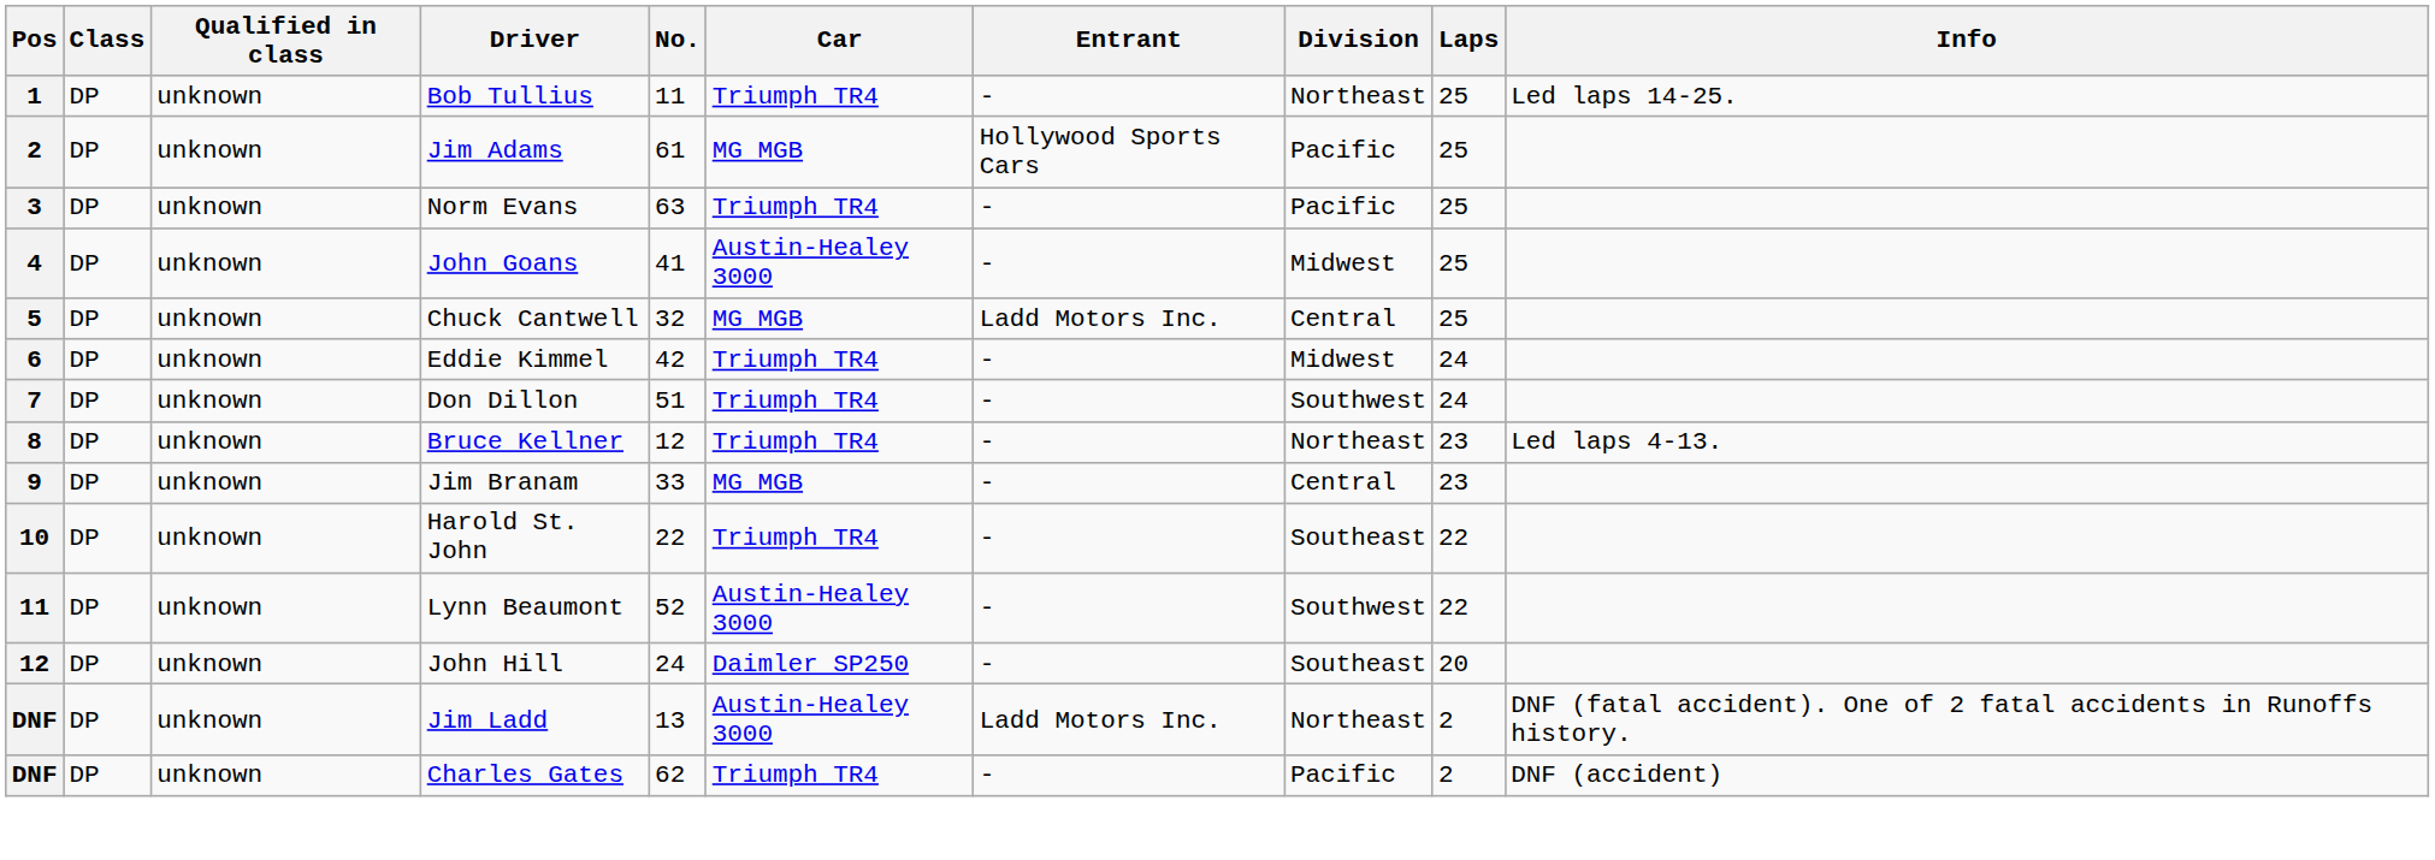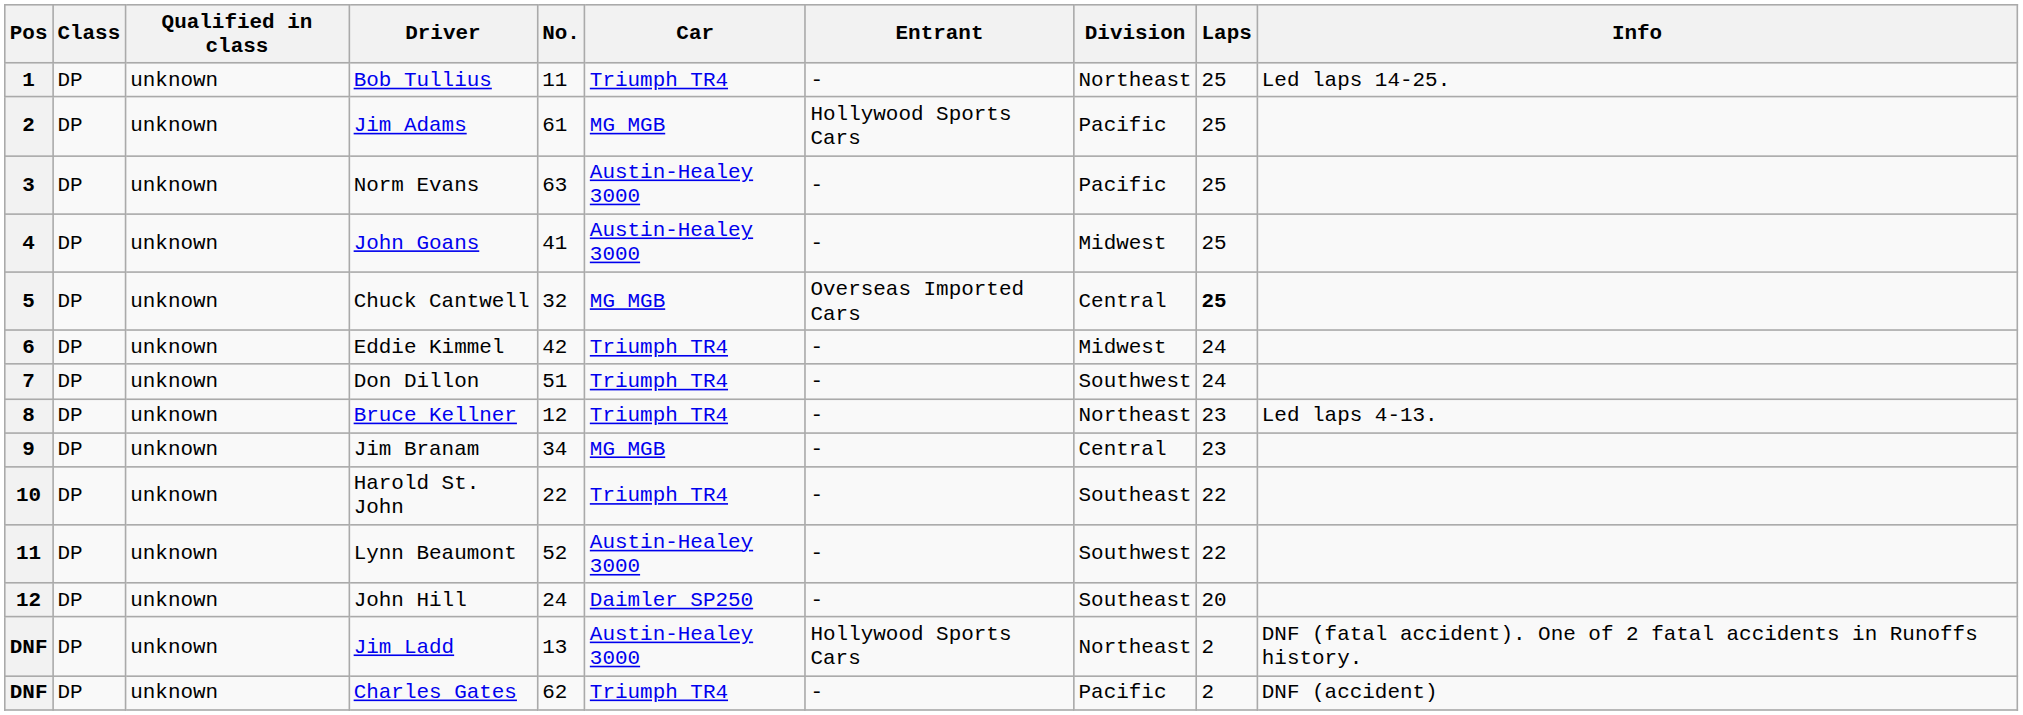 <table class="wikitable">
 <tr>
 <th>Pos</th>
 <th>Class</th>
 <th>Qualified in class</th>
 <th>Driver</th>
 <th>No.</th>
 <th>Car</th>
 <th>Entrant</th>
 <th>Division</th>
 <th>Laps</th>
 <th>Info</th>
 </tr>
 <tr>
 <th>1</th>
 <td>DP</td>
 <td>unknown</td>
 <td> <a href='#'>Bob Tullius</a></td>
 <td>11</td>
 <td><a href='#'>Triumph TR4</a></td>
 <td>-</td>
 <td>Northeast</td>
 <td>25</td>
 <td>Led laps 14-25.</td>
 </tr>
 <tr>
 <th>2</th>
 <td>DP</td>
 <td>unknown</td>
 <td> <a href='#'>Jim Adams</a></td>
 <td>61</td>
 <td><a href='#'>MG MGB</a></td>
 <td>Hollywood Sports Cars</td>
 <td>Pacific</td>
 <td>25</td>
 <td></td>
 </tr>
 <tr>
 <th>3</th>
 <td>DP</td>
 <td>unknown</td>
 <td> Norm Evans</td>
 <td>63</td>
-<td><a href='#'>Triumph TR4</a></td>
+<td><a href='#'>Austin-Healey 3000</a></td>
 <td>-</td>
 <td>Pacific</td>
 <td>25</td>
 <td></td>
 </tr>
 <tr>
 <th>4</th>
 <td>DP</td>
 <td>unknown</td>
 <td> <a href='#'>John Goans</a></td>
 <td>41</td>
 <td><a href='#'>Austin-Healey 3000</a></td>
 <td>-</td>
 <td>Midwest</td>
 <td>25</td>
 <td></td>
 </tr>
 <tr>
 <th>5</th>
 <td>DP</td>
 <td>unknown</td>
 <td> Chuck Cantwell</td>
 <td>32</td>
 <td><a href='#'>MG MGB</a></td>
-<td>Ladd Motors Inc.</td>
+<td>Overseas Imported Cars</td>
 <td>Central</td>
-<td>25</td>
+<td><strong>25</strong></td>
 <td></td>
 </tr>
 <tr>
 <th>6</th>
 <td>DP</td>
 <td>unknown</td>
 <td> Eddie Kimmel</td>
 <td>42</td>
 <td><a href='#'>Triumph TR4</a></td>
 <td>-</td>
 <td>Midwest</td>
 <td>24</td>
 <td></td>
 </tr>
 <tr>
 <th>7</th>
 <td>DP</td>
 <td>unknown</td>
 <td> Don Dillon</td>
 <td>51</td>
 <td><a href='#'>Triumph TR4</a></td>
 <td>-</td>
 <td>Southwest</td>
 <td>24</td>
 <td></td>
 </tr>
 <tr>
 <th>8</th>
 <td>DP</td>
 <td>unknown</td>
 <td> <a href='#'>Bruce Kellner</a></td>
 <td>12</td>
 <td><a href='#'>Triumph TR4</a></td>
 <td>-</td>
 <td>Northeast</td>
 <td>23</td>
 <td>Led laps 4-13.</td>
 </tr>
 <tr>
 <th>9</th>
 <td>DP</td>
 <td>unknown</td>
 <td> Jim Branam</td>
-<td>33</td>
+<td>34</td>
 <td><a href='#'>MG MGB</a></td>
 <td>-</td>
 <td>Central</td>
 <td>23</td>
 <td></td>
 </tr>
 <tr>
 <th>10</th>
 <td>DP</td>
 <td>unknown</td>
 <td> Harold St. John</td>
 <td>22</td>
 <td><a href='#'>Triumph TR4</a></td>
 <td>-</td>
 <td>Southeast</td>
 <td>22</td>
 <td></td>
 </tr>
 <tr>
 <th>11</th>
 <td>DP</td>
 <td>unknown</td>
 <td> Lynn Beaumont</td>
 <td>52</td>
 <td><a href='#'>Austin-Healey 3000</a></td>
 <td>-</td>
 <td>Southwest</td>
 <td>22</td>
 <td></td>
 </tr>
 <tr>
 <th>12</th>
 <td>DP</td>
 <td>unknown</td>
 <td> John Hill</td>
 <td>24</td>
 <td><a href='#'>Daimler SP250</a></td>
 <td>-</td>
 <td>Southeast</td>
 <td>20</td>
 <td></td>
 </tr>
 <tr>
 <th>DNF</th>
 <td>DP</td>
 <td>unknown</td>
 <td> <a href='#'>Jim Ladd</a></td>
 <td>13</td>
 <td><a href='#'>Austin-Healey 3000</a></td>
-<td>Ladd Motors Inc.</td>
+<td>Hollywood Sports Cars</td>
 <td>Northeast</td>
 <td>2</td>
 <td>DNF (fatal accident). One of 2 fatal accidents in Runoffs history.</td>
 </tr>
 <tr>
 <th>DNF</th>
 <td>DP</td>
 <td>unknown</td>
 <td> <a href='#'>Charles Gates</a></td>
 <td>62</td>
 <td><a href='#'>Triumph TR4</a></td>
 <td>-</td>
 <td>Pacific</td>
 <td>2</td>
 <td>DNF (accident)</td>
 </tr>
 </table>
